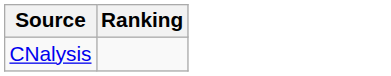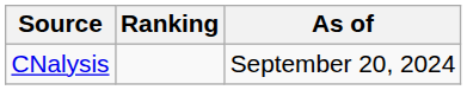 <table class="wikitable" style="text-align:center">
 <tr>
 <th>Source</th>
 <th>Ranking</th>
+<th>As of</th>
 </tr>
 <tr>
 <td align=left><a href='#'>CNalysis</a></td>
 <td></td>
+<td>September 20, 2024</td>
 </tr>
 </table>
